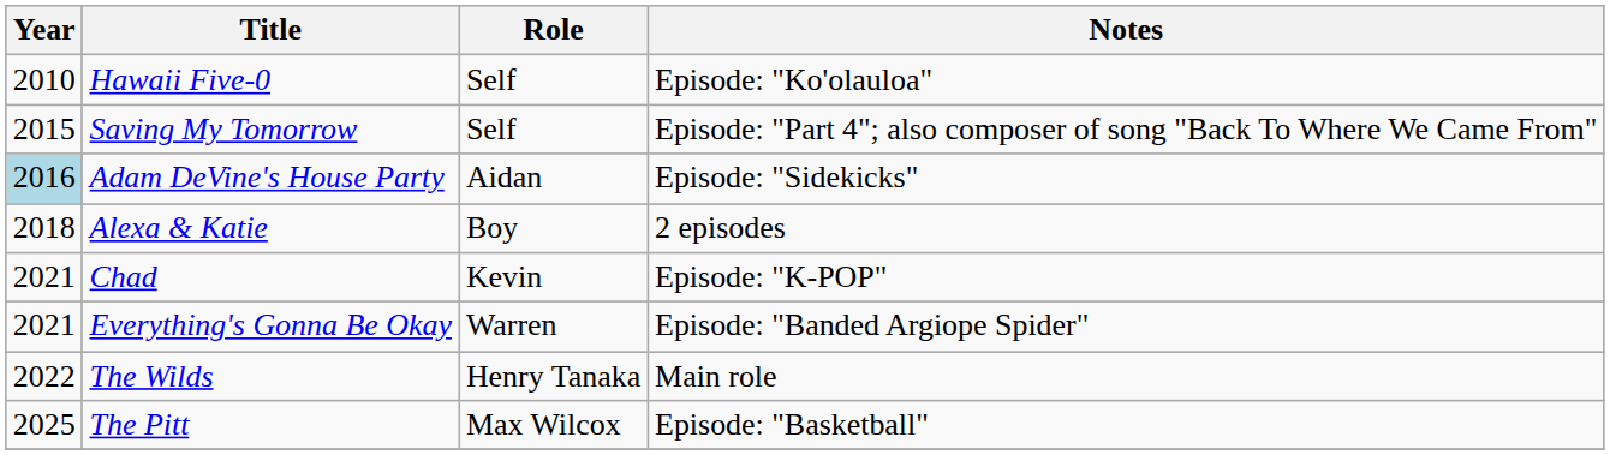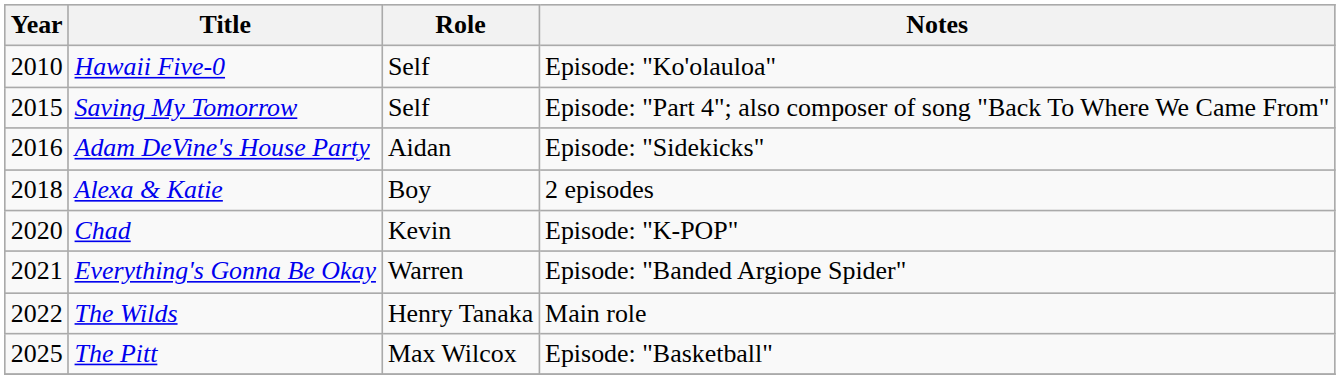 <table class="wikitable plainrowheaders sortable">
 <tr>
 <th scope="col">Year</th>
 <th scope="col">Title</th>
 <th scope="col">Role</th>
 <th scope="col" class="unsortable">Notes</th>
 </tr>
 <tr>
 <td>2010</td>
 <td><em><a href='#'>Hawaii Five-0</a></em></td>
 <td>Self</td>
 <td>Episode: "Ko'olauloa"</td>
 </tr>
 <tr>
 <td>2015</td>
 <td><em><a href='#'>Saving My Tomorrow</a></em></td>
 <td>Self</td>
 <td>Episode: "Part 4"; also composer of song "Back To Where We Came From"</td>
 </tr>
 <tr>
-<td style="background: lightblue;">2016</td>
+<td>2016</td>
 <td><em><a href='#'>Adam DeVine's House Party</a></em></td>
 <td>Aidan</td>
 <td>Episode: "Sidekicks"</td>
 </tr>
 <tr>
 <td>2018</td>
 <td><em><a href='#'>Alexa & Katie</a></em></td>
 <td>Boy</td>
 <td>2 episodes</td>
 </tr>
 <tr>
-<td>2021</td>
+<td>2020</td>
 <td><em><a href='#'>Chad</a></em></td>
 <td>Kevin</td>
 <td>Episode: "K-POP"</td>
 </tr>
 <tr>
 <td>2021</td>
 <td><em><a href='#'>Everything's Gonna Be Okay</a></em></td>
 <td>Warren</td>
 <td>Episode: "Banded Argiope Spider"</td>
 </tr>
 <tr>
 <td>2022</td>
 <td><em><a href='#'>The Wilds</a></em></td>
 <td>Henry Tanaka</td>
 <td>Main role</td>
 </tr>
 <tr>
 <td>2025</td>
 <td><em><a href='#'>The Pitt</a></em></td>
 <td>Max Wilcox</td>
 <td>Episode: "Basketball"</td>
 </tr>
 <tr>
 </tr>
 </table>
